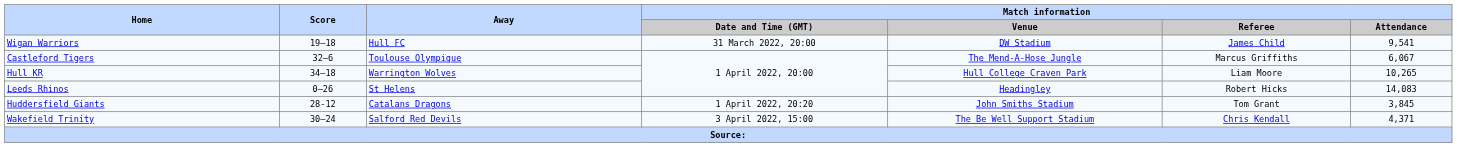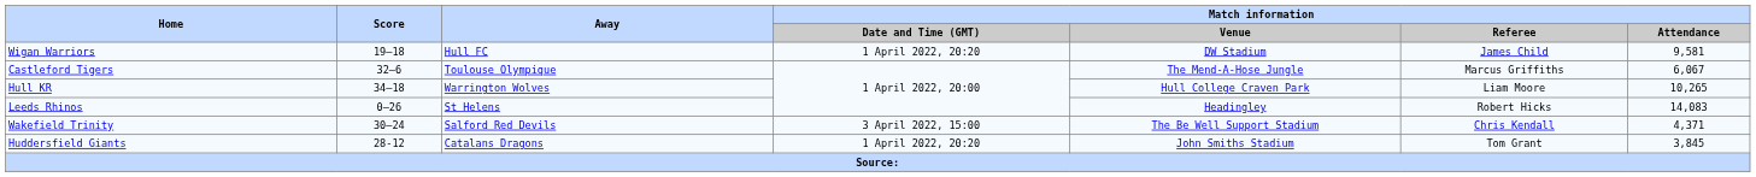 <table border=1 style="border-collapse:collapse; font-size:90%; text-align:center;" cellpadding=3 cellspacing=0 width=100%>
 <tr style="background:#C1D8ff;">
 <th scope="col" rowspan=2 width=19%>Home</th>
 <th scope="col" rowspan=2 width=6%>Score</th>
 <th scope="col" rowspan=2 width=19%>Away</th>
 <th colspan=4>Match information</th>
 </tr>
 <tr style="background:#CCCCCC;">
 <th scope="col" width=17%>Date and Time (GMT)</th>
 <th scope="col" width=19%>Venue</th>
 <th scope="col" width=13%>Referee</th>
 <th scope="col" width=7%>Attendance</th>
 </tr>
 <tr style="background:#F5FAFF;">
 <td style="text-align:left;"> <a href='#'>Wigan Warriors</a></td>
 <td>19–18</td>
 <td style="text-align:left;"> <a href='#'>Hull FC</a></td>
-<td>31 March 2022, 20:00</td>
+<td>1 April 2022, 20:20</td>
 <td><a href='#'>DW Stadium</a></td>
 <td><a href='#'>James Child</a></td>
-<td>9,541</td>
+<td>9,581</td>
 </tr>
 <tr style="background:#F5FAFF;">
 <td style="text-align:left;"> <a href='#'>Castleford Tigers</a></td>
 <td>32–6</td>
 <td style="text-align:left;"> <a href='#'>Toulouse Olympique</a></td>
 <td Rowspan=3>1 April 2022, 20:00</td>
 <td><a href='#'>The Mend-A-Hose Jungle</a></td>
 <td>Marcus Griffiths</td>
 <td>6,067</td>
 </tr>
 <tr style="background:#F5FAFF;">
 <td style="text-align:left;"> <a href='#'>Hull KR</a></td>
 <td>34–18</td>
 <td style="text-align:left;"> <a href='#'>Warrington Wolves</a></td>
 <td><a href='#'>Hull College Craven Park</a></td>
 <td>Liam Moore</td>
 <td>10,265</td>
 </tr>
 <tr style="background:#F5FAFF;">
 <td style="text-align:left;"> <a href='#'>Leeds Rhinos</a></td>
 <td>0–26</td>
 <td style="text-align:left;"> <a href='#'>St Helens</a></td>
 <td><a href='#'>Headingley</a></td>
 <td>Robert Hicks</td>
 <td>14,083</td>
 </tr>
 <tr style="background:#F5FAFF;">
+<td style="text-align:left;"> <a href='#'>Wakefield Trinity</a></td>
+<td>30–24</td>
+<td style="text-align:left;"> <a href='#'>Salford Red Devils</a></td>
+<td>3 April 2022, 15:00</td>
+<td><a href='#'>The Be Well Support Stadium</a></td>
+<td><a href='#'>Chris Kendall</a></td>
+<td>4,371</td>
+</tr>
+<tr style="background:#F5FAFF;">
 <td style="text-align:left;"> <a href='#'>Huddersfield Giants</a></td>
 <td>28-12</td>
 <td style="text-align:left;"> <a href='#'>Catalans Dragons</a></td>
 <td>1 April 2022, 20:20</td>
 <td><a href='#'>John Smiths Stadium</a></td>
 <td>Tom Grant</td>
 <td>3,845</td>
 </tr>
-<tr style="background:#F5FAFF;">
-<td style="text-align:left;"> <a href='#'>Wakefield Trinity</a></td>
-<td>30–24</td>
-<td style="text-align:left;"> <a href='#'>Salford Red Devils</a></td>
-<td>3 April 2022, 15:00</td>
-<td><a href='#'>The Be Well Support Stadium</a></td>
-<td><a href='#'>Chris Kendall</a></td>
-<td>4,371</td>
-</tr>
 <tr style="background:#c1d8ff;">
 <th colspan=7>Source:</th>
 </tr>
 </table>
